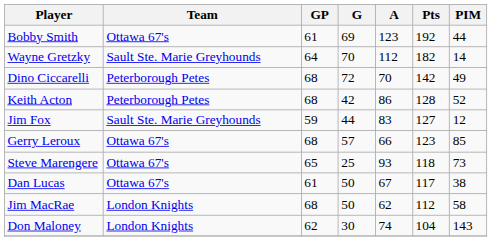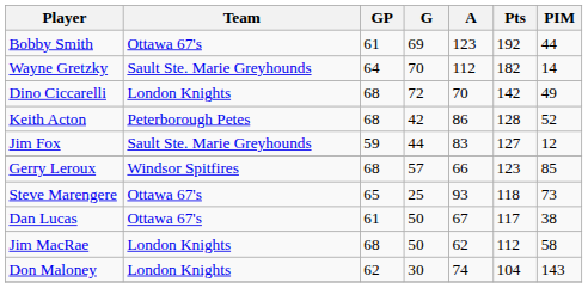 <table class="wikitable">
 <tr>
 <th bgcolor="#DDDDFF" width="20%">Player</th>
 <th bgcolor="#DDDDFF" width="40%">Team</th>
 <th bgcolor="#DDDDFF" width="7.5%">GP</th>
 <th bgcolor="#DDDDFF" width="7.5%">G</th>
 <th bgcolor="#DDDDFF" width="7.5%">A</th>
 <th bgcolor="#DDDDFF" width="7.5%">Pts</th>
 <th bgcolor="#DDDDFF" width="7.5%">PIM</th>
 </tr>
 <tr>
 <td><a href='#'>Bobby Smith</a></td>
 <td><a href='#'>Ottawa 67's</a></td>
 <td>61</td>
 <td>69</td>
 <td>123</td>
 <td>192</td>
 <td>44</td>
 </tr>
 <tr>
 <td><a href='#'>Wayne Gretzky</a></td>
 <td><a href='#'>Sault Ste. Marie Greyhounds</a></td>
 <td>64</td>
 <td>70</td>
 <td>112</td>
 <td>182</td>
 <td>14</td>
 </tr>
 <tr>
 <td><a href='#'>Dino Ciccarelli</a></td>
-<td><a href='#'>Peterborough Petes</a></td>
+<td><a href='#'>London Knights</a></td>
 <td>68</td>
 <td>72</td>
 <td>70</td>
 <td>142</td>
 <td>49</td>
 </tr>
 <tr>
 <td><a href='#'>Keith Acton</a></td>
 <td><a href='#'>Peterborough Petes</a></td>
 <td>68</td>
 <td>42</td>
 <td>86</td>
 <td>128</td>
 <td>52</td>
 </tr>
 <tr>
 <td><a href='#'>Jim Fox</a></td>
 <td><a href='#'>Sault Ste. Marie Greyhounds</a></td>
 <td>59</td>
 <td>44</td>
 <td>83</td>
 <td>127</td>
 <td>12</td>
 </tr>
 <tr>
 <td><a href='#'>Gerry Leroux</a></td>
-<td><a href='#'>Ottawa 67's</a></td>
+<td><a href='#'>Windsor Spitfires</a></td>
 <td>68</td>
 <td>57</td>
 <td>66</td>
 <td>123</td>
 <td>85</td>
 </tr>
 <tr>
 <td><a href='#'>Steve Marengere</a></td>
 <td><a href='#'>Ottawa 67's</a></td>
 <td>65</td>
 <td>25</td>
 <td>93</td>
 <td>118</td>
 <td>73</td>
 </tr>
 <tr>
 <td><a href='#'>Dan Lucas</a></td>
 <td><a href='#'>Ottawa 67's</a></td>
 <td>61</td>
 <td>50</td>
 <td>67</td>
 <td>117</td>
 <td>38</td>
 </tr>
 <tr>
 <td><a href='#'>Jim MacRae</a></td>
 <td><a href='#'>London Knights</a></td>
 <td>68</td>
 <td>50</td>
 <td>62</td>
 <td>112</td>
 <td>58</td>
 </tr>
 <tr>
 <td><a href='#'>Don Maloney</a></td>
 <td><a href='#'>London Knights</a></td>
 <td>62</td>
 <td>30</td>
 <td>74</td>
 <td>104</td>
 <td>143</td>
 </tr>
 <tr>
 </tr>
 </table>
